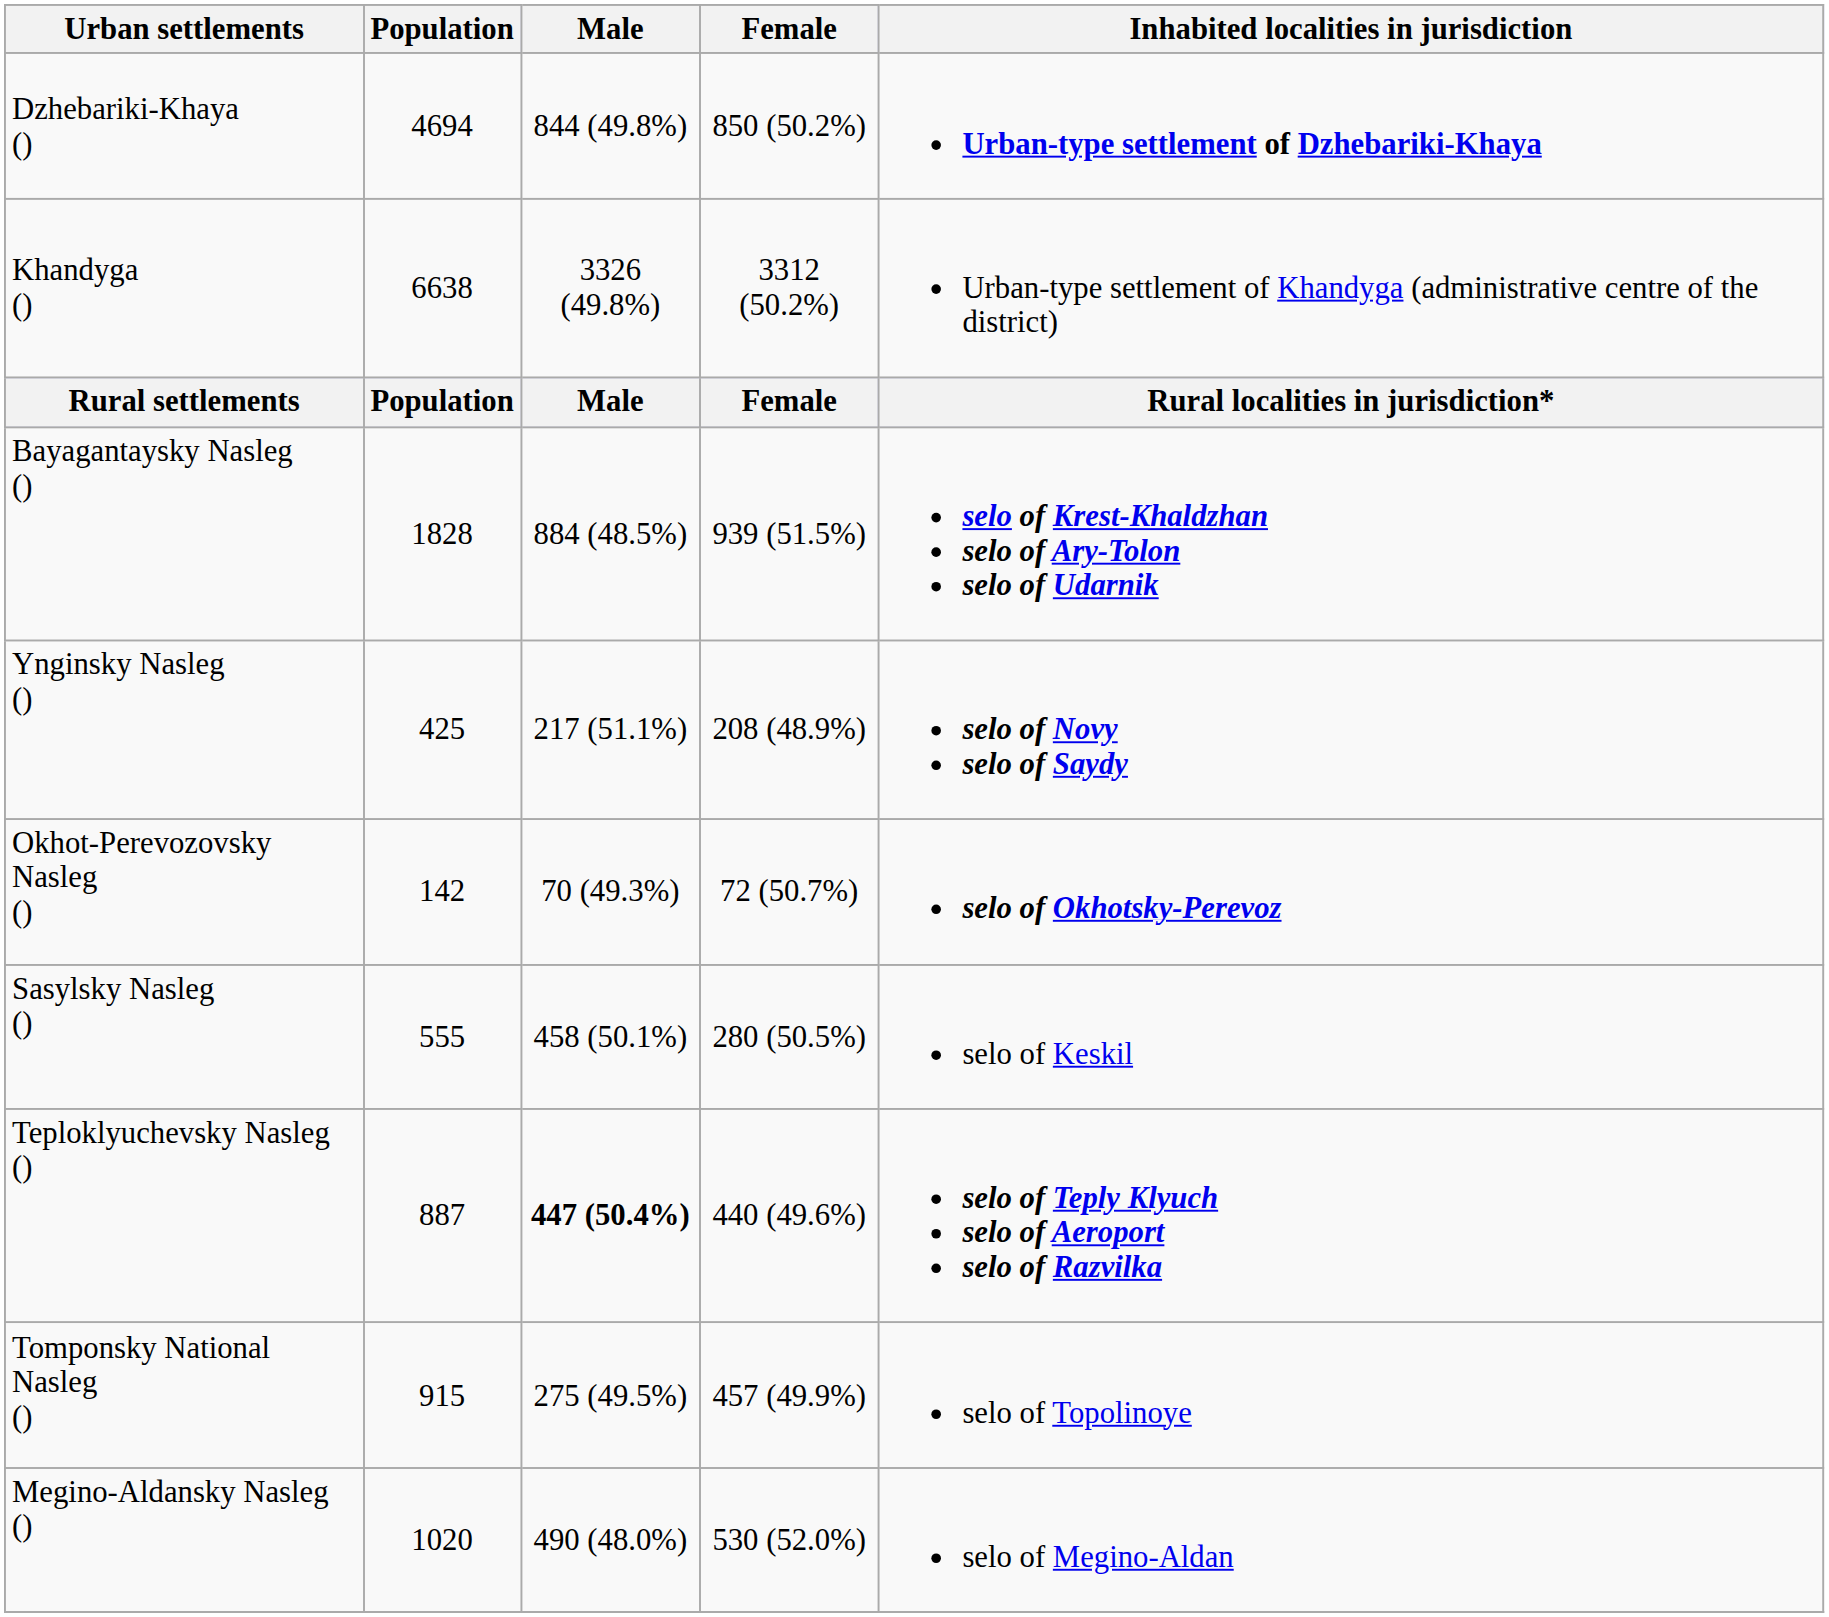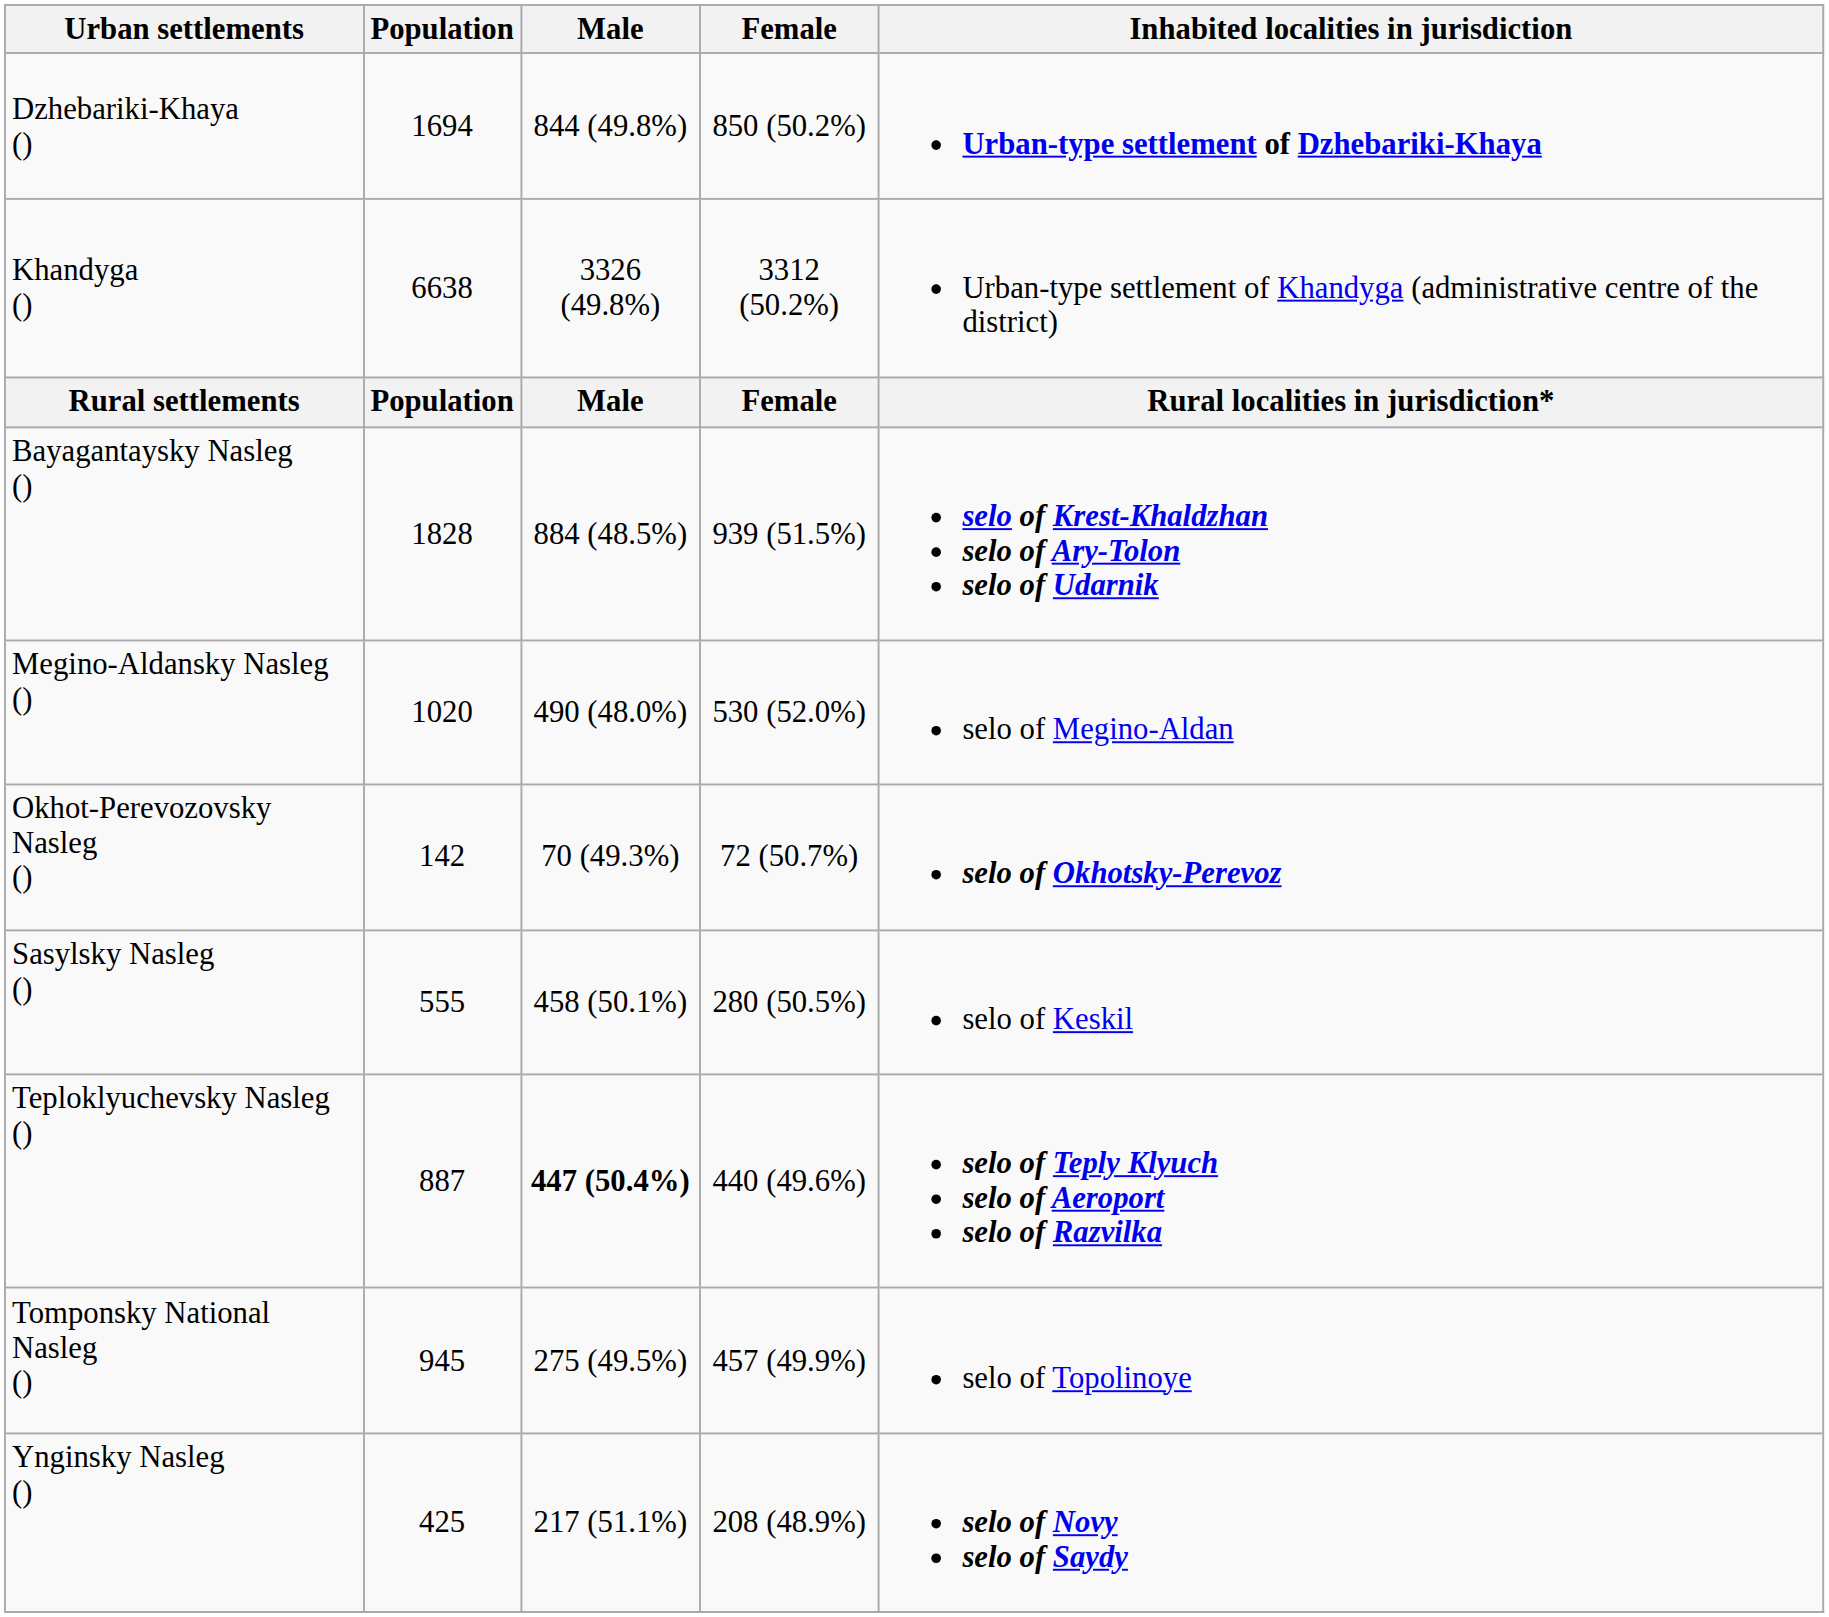 <table class="wikitable" style="width:75%">
 <tr bgcolor="#CCCCFF" align="left">
 <th>Urban settlements</th>
 <th>Population</th>
 <th>Male</th>
 <th>Female</th>
 <th>Inhabited localities in jurisdiction</th>
 </tr>
 <tr>
 <td valign="center">Dzhebariki-Khaya<br>()</td>
-<td align="center">4694</td>
+<td align="center">1694</td>
 <td align="center">844 (49.8%)</td>
 <td align="center">850 (50.2%)</td>
 <td><br><ul><li><strong><a href='#'>Urban-type settlement</a> of <a href='#'>Dzhebariki-Khaya</a></strong></li></ul></td>
 </tr>
 <tr>
 <td valign="center">Khandyga<br>()</td>
 <td align="center">6638</td>
 <td align="center">3326 (49.8%)</td>
 <td align="center">3312 (50.2%)</td>
 <td><br><ul><li>Urban-type settlement of <a href='#'>Khandyga</a> (administrative centre of the district)</li></ul></td>
 </tr>
 <tr bgcolor="#CCCCFF" align="left">
 <th>Rural settlements</th>
 <th>Population</th>
 <th>Male</th>
 <th>Female</th>
 <th>Rural localities in jurisdiction*</th>
 </tr>
 <tr>
 <td valign="top">Bayagantaysky Nasleg<br>()</td>
 <td align="center">1828</td>
 <td align="center">884 (48.5%)</td>
 <td align="center">939 (51.5%)</td>
 <td><br><ul><li><strong><em><a href='#'>selo</a><em> of <a href='#'>Krest-Khaldzhan</a><strong></li><li></em>selo<em> of <a href='#'>Ary-Tolon</a></li><li></em>selo<em> of <a href='#'>Udarnik</a></li></ul></td>
 </tr>
 <tr>
-<td valign="top">Ynginsky Nasleg<br>()</td>
-<td align="center">425</td>
-<td align="center">217 (51.1%)</td>
-<td align="center">208 (48.9%)</td>
-<td><br><ul><li><strong><em>selo<em> of <a href='#'>Novy</a><strong></li><li></em>selo<em> of <a href='#'>Saydy</a></li></ul></td>
+<td valign="top">Megino-Aldansky Nasleg<br>()</td>
+<td align="center">1020</td>
+<td align="center">490 (48.0%)</td>
+<td align="center">530 (52.0%)</td>
+<td><br><ul><li></em></strong>selo</em> of <a href='#'>Megino-Aldan</a></strong></li></ul></td>
 </tr>
 <tr>
 <td valign="top">Okhot-Perevozovsky Nasleg<br>()</td>
 <td align="center">142</td>
 <td align="center">70 (49.3%)</td>
 <td align="center">72 (50.7%)</td>
 <td><br><ul><li><strong><em>selo<em> of <a href='#'>Okhotsky-Perevoz</a><strong></li></ul></td>
 </tr>
 <tr>
 <td valign="top">Sasylsky Nasleg<br>()</td>
 <td align="center">555</td>
 <td align="center">458 (50.1%)</td>
 <td align="center">280 (50.5%)</td>
 <td><br><ul><li></em></strong>selo</em> of <a href='#'>Keskil</a></strong></li></ul></td>
 </tr>
 <tr>
 <td valign="top">Teploklyuchevsky Nasleg<br>()</td>
 <td align="center">887</td>
 <td align="center"><strong>447 (50.4%)</strong></td>
 <td align="center">440 (49.6%)</td>
 <td><br><ul><li><strong><em>selo<em> of <a href='#'>Teply Klyuch</a><strong></li><li></em>selo<em> of <a href='#'>Aeroport</a></li><li></em>selo<em> of <a href='#'>Razvilka</a></li></ul></td>
 </tr>
 <tr>
 <td valign="top">Tomponsky National Nasleg<br>()</td>
-<td align="center">915</td>
+<td align="center">945</td>
 <td align="center">275 (49.5%)</td>
 <td align="center">457 (49.9%)</td>
 <td><br><ul><li></em></strong>selo</em> of <a href='#'>Topolinoye</a></strong></li></ul></td>
 </tr>
 <tr>
-<td valign="top">Megino-Aldansky Nasleg<br>()</td>
-<td align="center">1020</td>
-<td align="center">490 (48.0%)</td>
-<td align="center">530 (52.0%)</td>
-<td><br><ul><li></em></strong>selo</em> of <a href='#'>Megino-Aldan</a></strong></li></ul></td>
+<td valign="top">Ynginsky Nasleg<br>()</td>
+<td align="center">425</td>
+<td align="center">217 (51.1%)</td>
+<td align="center">208 (48.9%)</td>
+<td><br><ul><li><strong><em>selo<em> of <a href='#'>Novy</a><strong></li><li></em>selo<em> of <a href='#'>Saydy</a></li></ul></td>
 </tr>
 <tr>
 </tr>
 </table>
